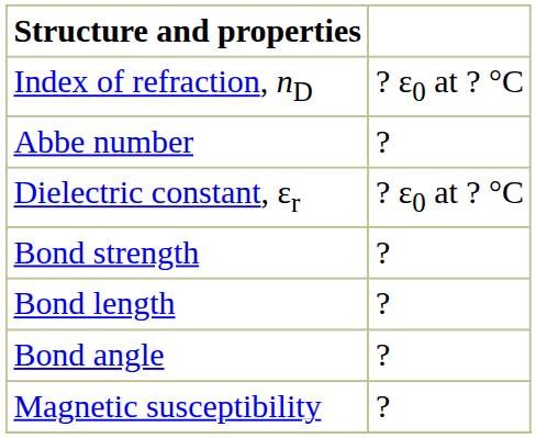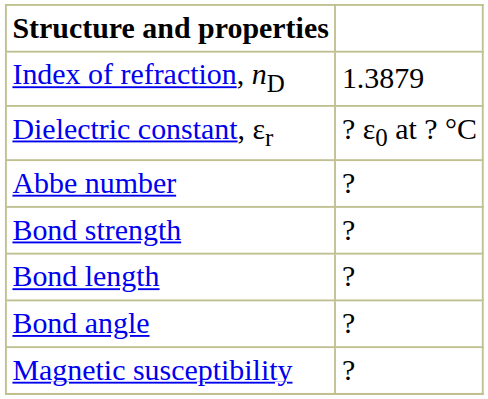 <table border="1" cellspacing="0" cellpadding="3" style="margin: 0 0 0 0.5em; background: #FFFFFF; border-collapse: collapse; border-color: #C0C090;">
 <tr>
 <th>Structure and properties</th>
 </tr>
 <tr>
 <td><a href='#'>Index of refraction</a>, <em>n</em><sub>D</sub></td>
+<td>1.3879 </td>
+</tr>
+<tr>
+<td><a href='#'>Dielectric constant</a>, ε<sub>r</sub></td>
 <td>? ε<sub>0</sub> at ? °C </td>
 </tr>
 <tr>
 <td><a href='#'>Abbe number</a></td>
 <td>? </td>
-</tr>
-<tr>
-<td><a href='#'>Dielectric constant</a>, ε<sub>r</sub></td>
-<td>? ε<sub>0</sub> at ? °C </td>
 </tr>
 <tr>
 <td><a href='#'>Bond strength</a></td>
 <td>? </td>
 </tr>
 <tr>
 <td><a href='#'>Bond length</a></td>
 <td>? </td>
 </tr>
 <tr>
 <td><a href='#'>Bond angle</a></td>
 <td>? </td>
 </tr>
 <tr>
 <td><a href='#'>Magnetic susceptibility</a></td>
 <td>? </td>
 </tr>
 <tr>
 </tr>
 </table>
